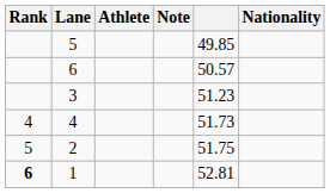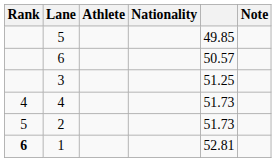 <table class="wikitable sortable" style="text-align:center">
 <tr>
 <th scope="col">Rank</th>
 <th scope="col">Lane</th>
 <th scope="col">Athlete</th>
+<th scope="col">Nationality</th>
+<th scope="col"></th>
 <th scope="col">Note</th>
-<th scope="col"></th>
-<th scope="col">Nationality</th>
 </tr>
 <tr>
 <td></td>
 <td>5</td>
 <td align=left></td>
+<td align=left></td>
+<td>49.85</td>
 <td></td>
-<td>49.85</td>
-<td align=left></td>
 </tr>
 <tr>
 <td></td>
 <td>6</td>
 <td align=left></td>
+<td align=left></td>
+<td>50.57</td>
 <td></td>
-<td>50.57</td>
-<td align=left></td>
 </tr>
 <tr>
 <td></td>
 <td>3</td>
 <td align=left></td>
+<td align=left></td>
+<td>51.25</td>
 <td></td>
-<td>51.23</td>
-<td align=left></td>
 </tr>
 <tr>
 <td>4</td>
 <td>4</td>
 <td align=left></td>
+<td align=left></td>
+<td>51.73</td>
 <td></td>
-<td>51.73</td>
-<td align=left></td>
 </tr>
 <tr>
 <td>5</td>
 <td>2</td>
 <td align=left></td>
+<td align=left></td>
+<td>51.73</td>
 <td></td>
-<td>51.75</td>
-<td align=left></td>
 </tr>
 <tr>
 <td><strong>6</strong></td>
 <td>1</td>
 <td align=left></td>
+<td align=left></td>
+<td>52.81</td>
 <td></td>
-<td>52.81</td>
-<td align=left></td>
 </tr>
 </table>
